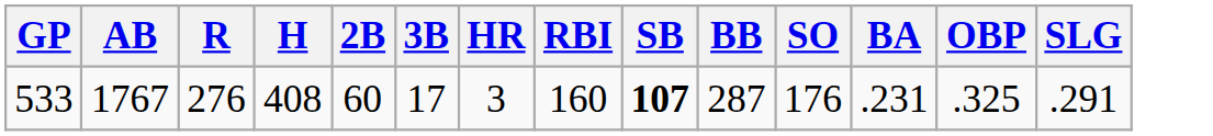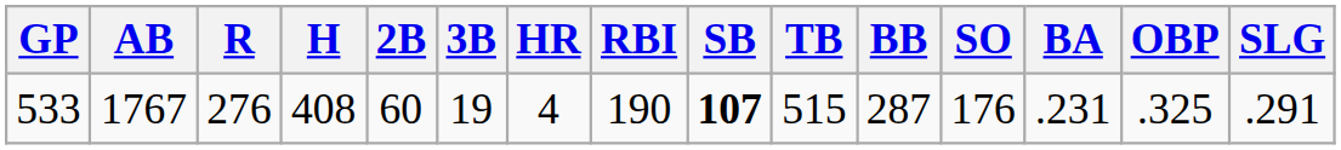 <table class="wikitable">
 <tr>
 <th><a href='#'>GP</a></th>
 <th><a href='#'>AB</a></th>
 <th><a href='#'>R</a></th>
 <th><a href='#'>H</a></th>
 <th><a href='#'>2B</a></th>
 <th><a href='#'>3B</a></th>
 <th><a href='#'>HR</a></th>
 <th><a href='#'>RBI</a></th>
 <th><a href='#'>SB</a></th>
+<th><a href='#'>TB</a></th>
 <th><a href='#'>BB</a></th>
 <th><a href='#'>SO</a></th>
 <th><a href='#'>BA</a></th>
 <th><a href='#'>OBP</a></th>
 <th><a href='#'>SLG</a></th>
 </tr>
 <tr align=center>
 <td>533</td>
 <td>1767</td>
 <td>276</td>
 <td>408</td>
 <td>60</td>
-<td>17</td>
-<td>3</td>
-<td>160</td>
+<td>19</td>
+<td>4</td>
+<td>190</td>
 <td><strong>107</strong></td>
+<td>515</td>
 <td>287</td>
 <td>176</td>
 <td>.231</td>
 <td>.325</td>
 <td>.291</td>
 </tr>
 </table>
